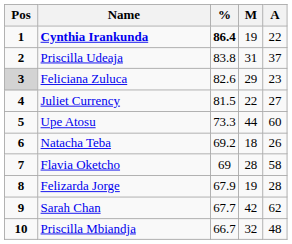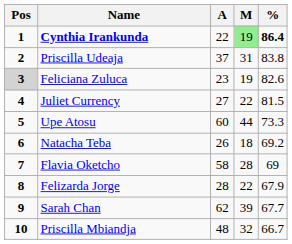 <table class="wikitable" style="text-align:center; font-size:90%;">
 <tr>
 <th width=30px>Pos</th>
 <th width=185px>Name</th>
+<th width=20px>A</th>
+<th width=20px>M</th>
 <th width=25px>%</th>
-<th width=20px>M</th>
-<th width=20px>A</th>
 </tr>
 <tr>
 <td><strong>1</strong></td>
 <td align=left> <strong><a href='#'>Cynthia Irankunda</a></strong></td>
+<td align=center>22</td>
+<td align=center style="background: lightgreen;">19</td>
 <td align=center><strong>86.4</strong></td>
-<td align=center>19</td>
-<td align=center>22</td>
 </tr>
 <tr>
 <td><strong>2</strong></td>
 <td align=left> <a href='#'>Priscilla Udeaja</a></td>
+<td align=center>37</td>
+<td align=center>31</td>
 <td align=center>83.8</td>
-<td align=center>31</td>
-<td align=center>37</td>
 </tr>
 <tr>
 <td style="background: lightgrey;"><strong>3</strong></td>
 <td align=left> <a href='#'>Feliciana Zuluca</a></td>
+<td align=center>23</td>
+<td align=center>19</td>
 <td align=center>82.6</td>
-<td align=center>29</td>
-<td align=center>23</td>
 </tr>
 <tr>
 <td><strong>4</strong></td>
 <td align=left> <a href='#'>Juliet Currency</a></td>
+<td align=center>27</td>
+<td align=center>22</td>
 <td align=center>81.5</td>
-<td align=center>22</td>
-<td align=center>27</td>
 </tr>
 <tr>
 <td><strong>5</strong></td>
 <td align=left> <a href='#'>Upe Atosu</a></td>
+<td align=center>60</td>
+<td align=center>44</td>
 <td align=center>73.3</td>
-<td align=center>44</td>
-<td align=center>60</td>
 </tr>
 <tr>
 <td><strong>6</strong></td>
 <td align=left> <a href='#'>Natacha Teba</a></td>
+<td align=center>26</td>
+<td align=center>18</td>
 <td align=center>69.2</td>
-<td align=center>18</td>
-<td align=center>26</td>
 </tr>
 <tr>
 <td><strong>7</strong></td>
 <td align=left> <a href='#'>Flavia Oketcho</a></td>
+<td align=center>58</td>
+<td align=center>28</td>
 <td align=center>69</td>
-<td align=center>28</td>
-<td align=center>58</td>
 </tr>
 <tr>
 <td><strong>8</strong></td>
 <td align=left> <a href='#'>Felizarda Jorge</a></td>
+<td align=center>28</td>
+<td align=center>22</td>
 <td align=center>67.9</td>
-<td align=center>19</td>
-<td align=center>28</td>
 </tr>
 <tr>
 <td><strong>9</strong></td>
 <td align=left> <a href='#'>Sarah Chan</a></td>
+<td align=center>62</td>
+<td align=center>39</td>
 <td align=center>67.7</td>
-<td align=center>42</td>
-<td align=center>62</td>
 </tr>
 <tr>
 <td><strong>10</strong></td>
 <td align=left> <a href='#'>Priscilla Mbiandja</a></td>
+<td align=center>48</td>
+<td align=center>32</td>
 <td align=center>66.7</td>
-<td align=center>32</td>
-<td align=center>48</td>
 </tr>
 </table>
